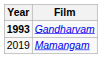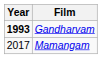 <table class="wikitable sortable">
 <tr>
 <th>Year</th>
 <th>Film</th>
 </tr>
 <tr>
 <td><strong>1993</strong></td>
 <td><em><a href='#'>Gandharvam</a></em></td>
 </tr>
 <tr>
-<td>2019</td>
+<td>2017</td>
 <td><em><a href='#'>Mamangam</a></em></td>
 </tr>
 </table>
